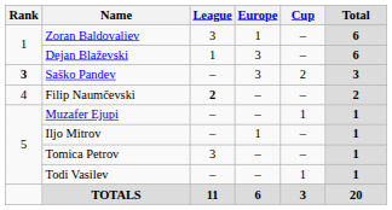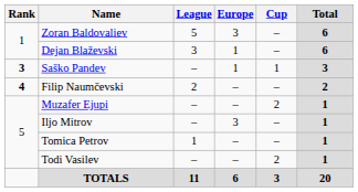 <table class="wikitable" style="text-align: center;">
 <tr>
 <th width=40>Rank</th>
 <th width=180>Name</th>
 <th width=50><a href='#'>League</a></th>
 <th width=50><a href='#'>Europe</a></th>
 <th width=50><a href='#'>Cup</a></th>
 <th width=70 style="background: #DCDCDC">Total</th>
 </tr>
 <tr>
 <td rowspan=2>1</td>
 <td style="text-align:left;"> <a href='#'>Zoran Baldovaliev</a></td>
+<td>5</td>
 <td>3</td>
-<td>1</td>
 <td>–</td>
 <th style="background: #DCDCDC"><strong>6</strong></th>
 </tr>
 <tr>
 <td style="text-align:left;"> <a href='#'>Dejan Blaževski</a></td>
+<td>3</td>
 <td>1</td>
-<td>3</td>
 <td>–</td>
 <th style="background: #DCDCDC"><strong>6</strong></th>
 </tr>
 <tr>
 <td rowspan=1><strong>3</strong></td>
 <td style="text-align:left;"> <a href='#'>Saško Pandev</a></td>
 <td>–</td>
-<td>3</td>
-<td>2</td>
+<td>1</td>
+<td>1</td>
 <th style="background: #DCDCDC"><strong>3</strong></th>
 </tr>
 <tr>
-<td rowspan=1>4</td>
+<td rowspan=1><strong>4</strong></td>
 <td style="text-align:left;"> Filip Naumčevski</td>
-<td><strong>2</strong></td>
+<td>2</td>
 <td>–</td>
 <td>–</td>
 <th style="background: #DCDCDC"><strong>2</strong></th>
 </tr>
 <tr>
 <td rowspan=4>5</td>
 <td style="text-align:left;"> <a href='#'>Muzafer Ejupi</a></td>
 <td>–</td>
 <td>–</td>
-<td>1</td>
+<td>2</td>
 <th style="background: #DCDCDC"><strong>1</strong></th>
 </tr>
 <tr>
 <td style="text-align:left;"> Iljo Mitrov</td>
 <td>–</td>
-<td>1</td>
+<td>3</td>
 <td>–</td>
 <th style="background: #DCDCDC"><strong>1</strong></th>
 </tr>
 <tr>
 <td style="text-align:left;"> Tomica Petrov</td>
-<td>3</td>
+<td>1</td>
 <td>–</td>
 <td>–</td>
 <th style="background: #DCDCDC"><strong>1</strong></th>
 </tr>
 <tr>
 <td style="text-align:left;"> Todi Vasilev</td>
 <td>–</td>
 <td>–</td>
-<td>1</td>
+<td>2</td>
 <th style="background: #DCDCDC"><strong>1</strong></th>
 </tr>
 <tr>
 <td></td>
 <th style="background: #DCDCDC"><strong>TOTALS</strong></th>
 <th style="background: #DCDCDC"><strong>11</strong></th>
 <th style="background: #DCDCDC"><strong>6</strong></th>
 <th style="background: #DCDCDC"><strong>3</strong></th>
 <th style="background: #DCDCDC"><strong>20</strong></th>
 </tr>
 </table>
